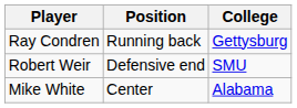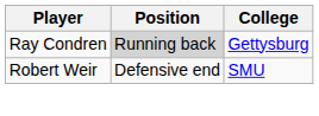 <table class="wikitable">
 <tr>
 <th>Player</th>
 <th>Position</th>
 <th>College</th>
 </tr>
 <tr>
 <td>Ray Condren</td>
-<td>Running back</td>
+<td style="background: lightgrey;">Running back</td>
 <td><a href='#'>Gettysburg</a></td>
 </tr>
 <tr>
 <td>Robert Weir</td>
 <td>Defensive end</td>
 <td><a href='#'>SMU</a></td>
 </tr>
-<tr>
-<td>Mike White</td>
-<td>Center</td>
-<td><a href='#'>Alabama</a></td>
-</tr>
 </table>
